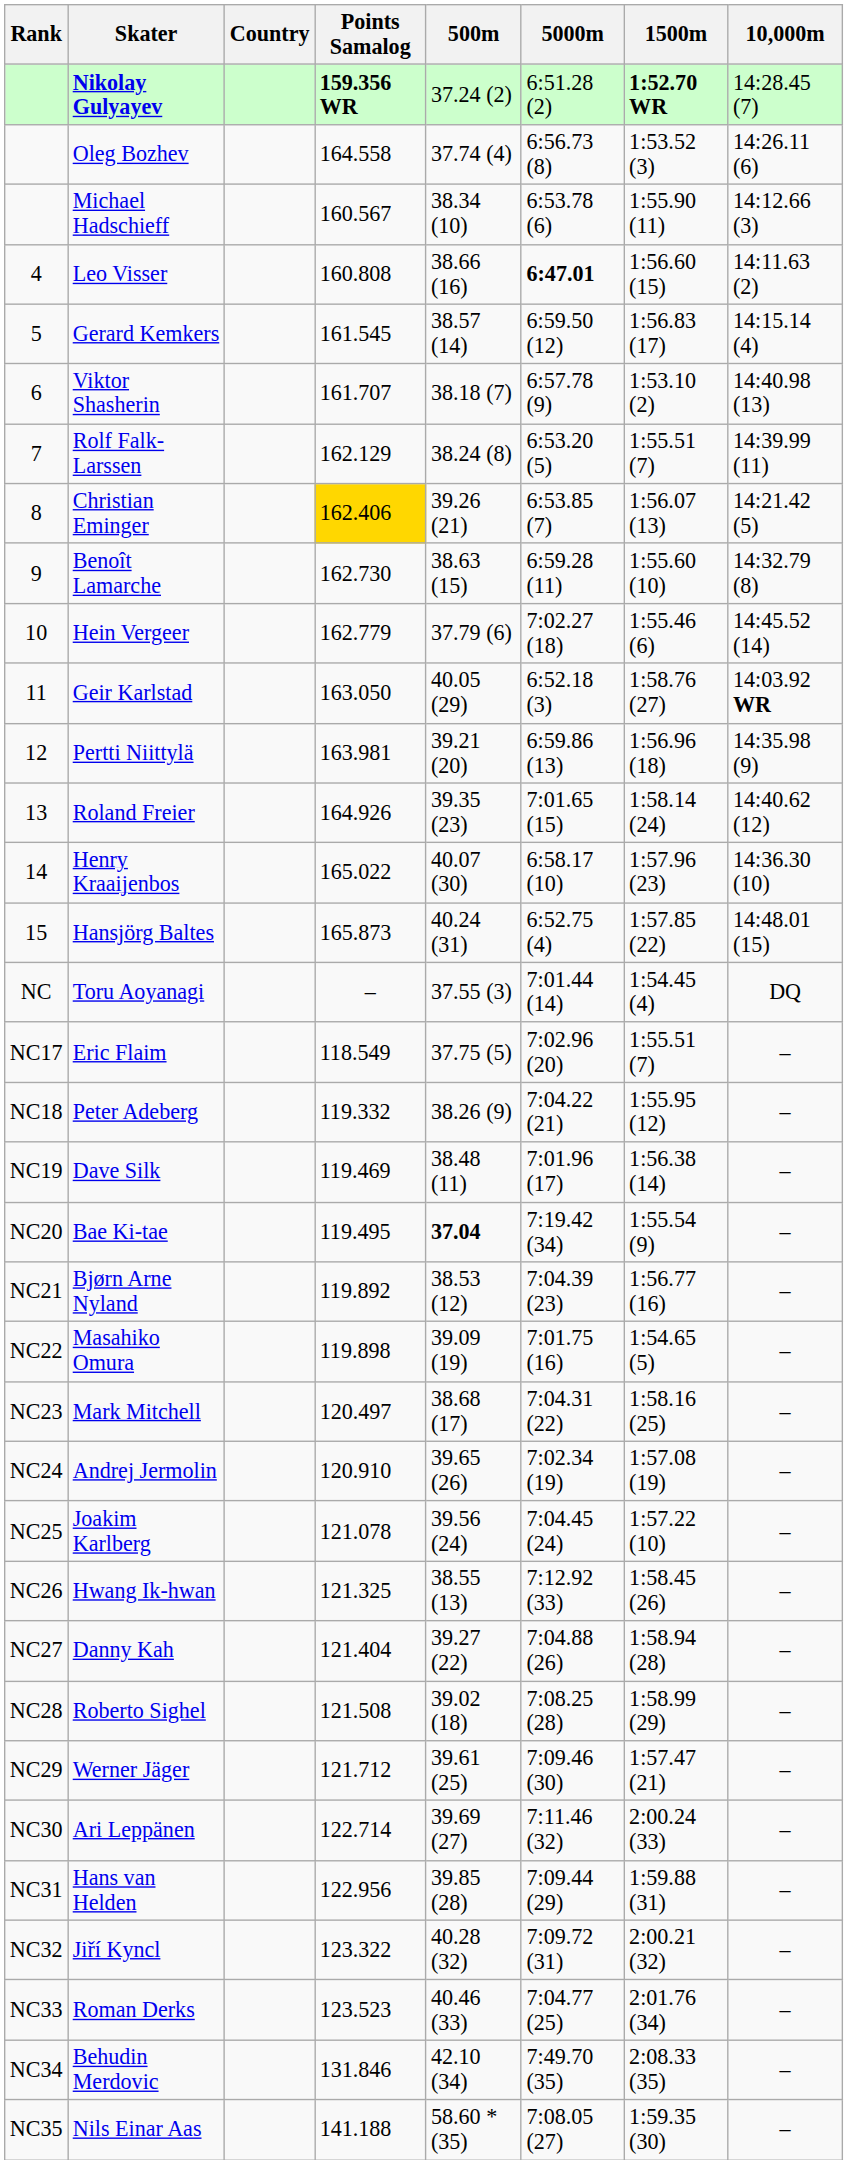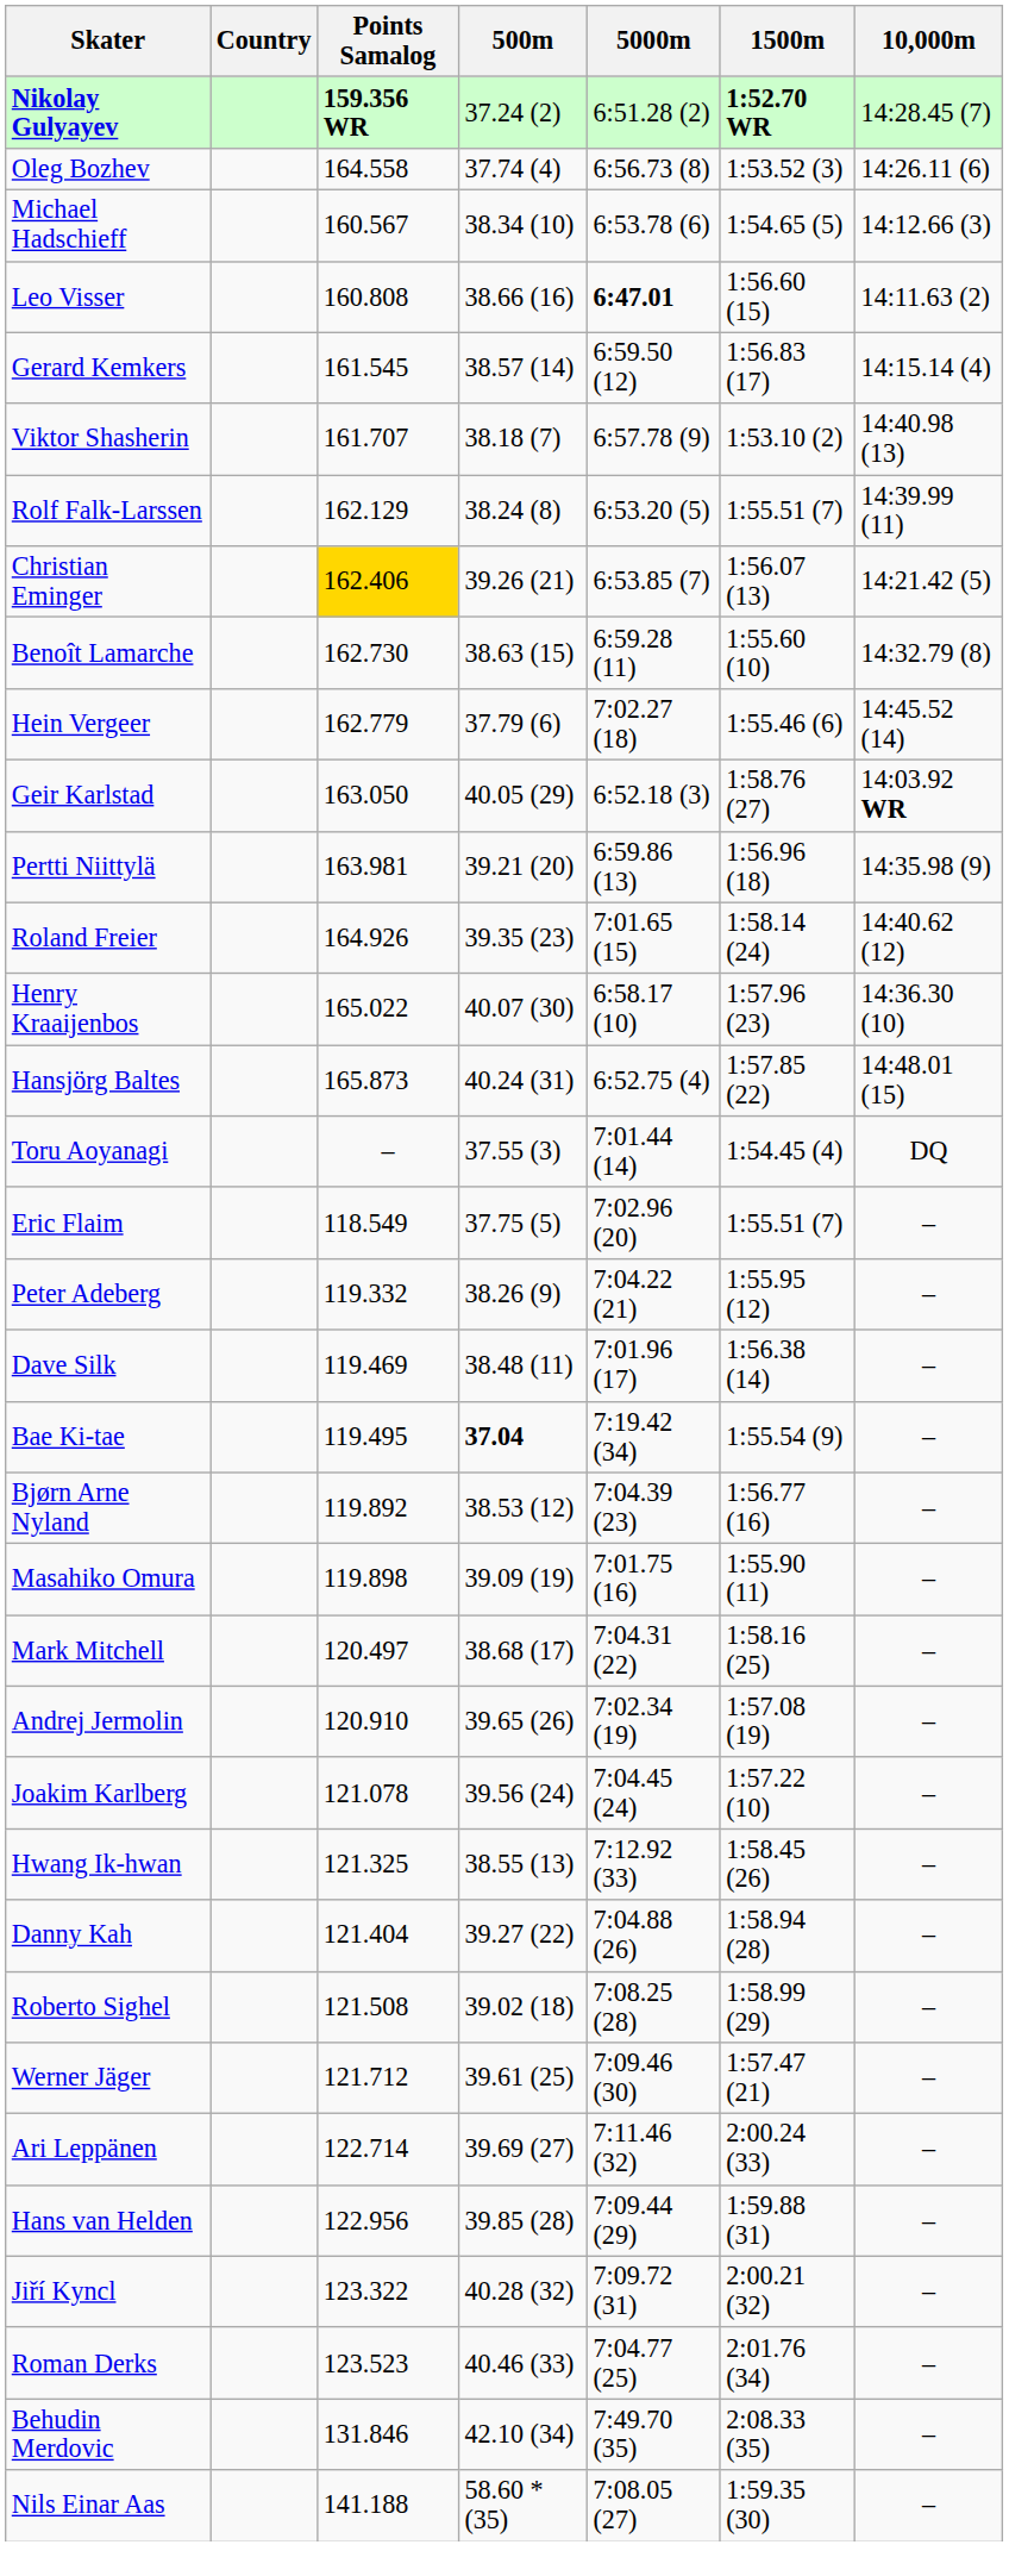 <table class="wikitable sortable" style="text-align:left">
 <tr>
-<th>Rank</th>
 <th>Skater</th>
 <th>Country</th>
 <th>Points <br> Samalog</th>
 <th>500m</th>
 <th>5000m</th>
 <th>1500m</th>
 <th>10,000m</th>
 </tr>
 <tr bgcolor=ccffcc>
-<td style="text-align:center"></td>
 <td><strong><a href='#'>Nikolay Gulyayev</a></strong></td>
 <td></td>
 <td><strong>159.356 WR</strong></td>
 <td>37.24 (2)</td>
 <td>6:51.28 (2)</td>
 <td><strong>1:52.70 WR</strong> </td>
 <td>14:28.45 (7)</td>
 </tr>
 <tr>
-<td style="text-align:center"></td>
 <td><a href='#'>Oleg Bozhev</a></td>
 <td></td>
 <td>164.558</td>
 <td>37.74 (4)</td>
 <td>6:56.73 (8)</td>
 <td>1:53.52 (3)</td>
 <td>14:26.11 (6)</td>
 </tr>
 <tr>
-<td style="text-align:center"></td>
 <td><a href='#'>Michael Hadschieff</a></td>
 <td></td>
 <td>160.567</td>
 <td>38.34 (10)</td>
 <td>6:53.78 (6)</td>
-<td>1:55.90 (11)</td>
+<td>1:54.65 (5)</td>
 <td>14:12.66 (3)</td>
 </tr>
 <tr>
-<td style="text-align:center">4</td>
 <td><a href='#'>Leo Visser</a></td>
 <td></td>
 <td>160.808</td>
 <td>38.66 (16)</td>
 <td><strong>6:47.01 </strong> </td>
 <td>1:56.60 (15)</td>
 <td>14:11.63 (2)</td>
 </tr>
 <tr>
-<td style="text-align:center">5</td>
 <td><a href='#'>Gerard Kemkers</a></td>
 <td></td>
 <td>161.545</td>
 <td>38.57 (14)</td>
 <td>6:59.50 (12)</td>
 <td>1:56.83 (17)</td>
 <td>14:15.14 (4)</td>
 </tr>
 <tr>
-<td style="text-align:center">6</td>
 <td><a href='#'>Viktor Shasherin</a></td>
 <td></td>
 <td>161.707</td>
 <td>38.18 (7)</td>
 <td>6:57.78 (9)</td>
 <td>1:53.10 (2)</td>
 <td>14:40.98 (13)</td>
 </tr>
 <tr>
-<td style="text-align:center">7</td>
 <td><a href='#'>Rolf Falk-Larssen</a></td>
 <td></td>
 <td>162.129</td>
 <td>38.24 (8)</td>
 <td>6:53.20 (5)</td>
 <td>1:55.51 (7)</td>
 <td>14:39.99 (11)</td>
 </tr>
 <tr>
-<td style="text-align:center">8</td>
 <td><a href='#'>Christian Eminger</a></td>
 <td></td>
 <td style="background: gold;">162.406</td>
 <td>39.26 (21)</td>
 <td>6:53.85 (7)</td>
 <td>1:56.07 (13)</td>
 <td>14:21.42 (5)</td>
 </tr>
 <tr>
-<td style="text-align:center">9</td>
 <td><a href='#'>Benoît Lamarche</a></td>
 <td></td>
 <td>162.730</td>
 <td>38.63 (15)</td>
 <td>6:59.28 (11)</td>
 <td>1:55.60 (10)</td>
 <td>14:32.79 (8)</td>
 </tr>
 <tr>
-<td style="text-align:center">10</td>
 <td><a href='#'>Hein Vergeer</a></td>
 <td></td>
 <td>162.779</td>
 <td>37.79 (6)</td>
 <td>7:02.27 (18)</td>
 <td>1:55.46 (6)</td>
 <td>14:45.52 (14)</td>
 </tr>
 <tr>
-<td style="text-align:center">11</td>
 <td><a href='#'>Geir Karlstad</a></td>
 <td></td>
 <td>163.050</td>
 <td>40.05 (29)</td>
 <td>6:52.18 (3)</td>
 <td>1:58.76 (27)</td>
 <td>14:03.92 <strong>WR</strong> </td>
 </tr>
 <tr>
-<td style="text-align:center">12</td>
 <td><a href='#'>Pertti Niittylä</a></td>
 <td></td>
 <td>163.981</td>
 <td>39.21 (20)</td>
 <td>6:59.86 (13)</td>
 <td>1:56.96 (18)</td>
 <td>14:35.98 (9)</td>
 </tr>
 <tr>
-<td style="text-align:center">13</td>
 <td><a href='#'>Roland Freier</a></td>
 <td></td>
 <td>164.926</td>
 <td>39.35 (23)</td>
 <td>7:01.65 (15)</td>
 <td>1:58.14 (24)</td>
 <td>14:40.62 (12)</td>
 </tr>
 <tr>
-<td style="text-align:center">14</td>
 <td><a href='#'>Henry Kraaijenbos</a></td>
 <td></td>
 <td>165.022</td>
 <td>40.07 (30)</td>
 <td>6:58.17 (10)</td>
 <td>1:57.96 (23)</td>
 <td>14:36.30 (10)</td>
 </tr>
 <tr>
-<td style="text-align:center">15</td>
 <td><a href='#'>Hansjörg Baltes</a></td>
 <td></td>
 <td>165.873</td>
 <td>40.24 (31)</td>
 <td>6:52.75 (4)</td>
 <td>1:57.85 (22)</td>
 <td>14:48.01 (15)</td>
 </tr>
 <tr>
-<td style="text-align:center">NC</td>
 <td><a href='#'>Toru Aoyanagi</a></td>
 <td></td>
 <td style="text-align:center">–</td>
 <td>37.55 (3)</td>
 <td>7:01.44 (14)</td>
 <td>1:54.45 (4)</td>
 <td style="text-align:center">DQ</td>
 </tr>
 <tr>
-<td style="text-align:center">NC17</td>
 <td><a href='#'>Eric Flaim</a></td>
 <td></td>
 <td>118.549</td>
 <td>37.75 (5)</td>
 <td>7:02.96 (20)</td>
 <td>1:55.51 (7)</td>
 <td style="text-align:center">–</td>
 </tr>
 <tr>
-<td style="text-align:center">NC18</td>
 <td><a href='#'>Peter Adeberg</a></td>
 <td></td>
 <td>119.332</td>
 <td>38.26 (9)</td>
 <td>7:04.22 (21)</td>
 <td>1:55.95 (12)</td>
 <td style="text-align:center">–</td>
 </tr>
 <tr>
-<td style="text-align:center">NC19</td>
 <td><a href='#'>Dave Silk</a></td>
 <td></td>
 <td>119.469</td>
 <td>38.48 (11)</td>
 <td>7:01.96 (17)</td>
 <td>1:56.38 (14)</td>
 <td style="text-align:center">–</td>
 </tr>
 <tr>
-<td style="text-align:center">NC20</td>
 <td><a href='#'>Bae Ki-tae</a></td>
 <td></td>
 <td>119.495</td>
 <td><strong>37.04</strong> </td>
 <td>7:19.42 (34)</td>
 <td>1:55.54 (9)</td>
 <td style="text-align:center">–</td>
 </tr>
 <tr>
-<td style="text-align:center">NC21</td>
 <td><a href='#'>Bjørn Arne Nyland</a></td>
 <td></td>
 <td>119.892</td>
 <td>38.53 (12)</td>
 <td>7:04.39 (23)</td>
 <td>1:56.77 (16)</td>
 <td style="text-align:center">–</td>
 </tr>
 <tr>
-<td style="text-align:center">NC22</td>
 <td><a href='#'>Masahiko Omura</a></td>
 <td></td>
 <td>119.898</td>
 <td>39.09 (19)</td>
 <td>7:01.75 (16)</td>
-<td>1:54.65 (5)</td>
+<td>1:55.90 (11)</td>
 <td style="text-align:center">–</td>
 </tr>
 <tr>
-<td style="text-align:center">NC23</td>
 <td><a href='#'>Mark Mitchell</a></td>
 <td></td>
 <td>120.497</td>
 <td>38.68 (17)</td>
 <td>7:04.31 (22)</td>
 <td>1:58.16 (25)</td>
 <td style="text-align:center">–</td>
 </tr>
 <tr>
-<td style="text-align:center">NC24</td>
 <td><a href='#'>Andrej Jermolin</a></td>
 <td></td>
 <td>120.910</td>
 <td>39.65 (26)</td>
 <td>7:02.34 (19)</td>
 <td>1:57.08 (19)</td>
 <td style="text-align:center">–</td>
 </tr>
 <tr>
-<td style="text-align:center">NC25</td>
 <td><a href='#'>Joakim Karlberg</a></td>
 <td></td>
 <td>121.078</td>
 <td>39.56 (24)</td>
 <td>7:04.45 (24)</td>
 <td>1:57.22 (10)</td>
 <td style="text-align:center">–</td>
 </tr>
 <tr>
-<td style="text-align:center">NC26</td>
 <td><a href='#'>Hwang Ik-hwan</a></td>
 <td></td>
 <td>121.325</td>
 <td>38.55 (13)</td>
 <td>7:12.92 (33)</td>
 <td>1:58.45 (26)</td>
 <td style="text-align:center">–</td>
 </tr>
 <tr>
-<td style="text-align:center">NC27</td>
 <td><a href='#'>Danny Kah</a></td>
 <td></td>
 <td>121.404</td>
 <td>39.27 (22)</td>
 <td>7:04.88 (26)</td>
 <td>1:58.94 (28)</td>
 <td style="text-align:center">–</td>
 </tr>
 <tr>
-<td style="text-align:center">NC28</td>
 <td><a href='#'>Roberto Sighel</a></td>
 <td></td>
 <td>121.508</td>
 <td>39.02 (18)</td>
 <td>7:08.25 (28)</td>
 <td>1:58.99 (29)</td>
 <td style="text-align:center">–</td>
 </tr>
 <tr>
-<td style="text-align:center">NC29</td>
 <td><a href='#'>Werner Jäger</a></td>
 <td></td>
 <td>121.712</td>
 <td>39.61 (25)</td>
 <td>7:09.46 (30)</td>
 <td>1:57.47 (21)</td>
 <td style="text-align:center">–</td>
 </tr>
 <tr>
-<td style="text-align:center">NC30</td>
 <td><a href='#'>Ari Leppänen</a></td>
 <td></td>
 <td>122.714</td>
 <td>39.69 (27)</td>
 <td>7:11.46 (32)</td>
 <td>2:00.24 (33)</td>
 <td style="text-align:center">–</td>
 </tr>
 <tr>
-<td style="text-align:center">NC31</td>
 <td><a href='#'>Hans van Helden</a></td>
 <td></td>
 <td>122.956</td>
 <td>39.85 (28)</td>
 <td>7:09.44 (29)</td>
 <td>1:59.88 (31)</td>
 <td style="text-align:center">–</td>
 </tr>
 <tr>
-<td style="text-align:center">NC32</td>
 <td><a href='#'>Jiří Kyncl</a></td>
 <td></td>
 <td>123.322</td>
 <td>40.28 (32)</td>
 <td>7:09.72 (31)</td>
 <td>2:00.21 (32)</td>
 <td style="text-align:center">–</td>
 </tr>
 <tr>
-<td style="text-align:center">NC33</td>
 <td><a href='#'>Roman Derks</a></td>
 <td></td>
 <td>123.523</td>
 <td>40.46 (33)</td>
 <td>7:04.77 (25)</td>
 <td>2:01.76 (34)</td>
 <td style="text-align:center">–</td>
 </tr>
 <tr>
-<td style="text-align:center">NC34</td>
 <td><a href='#'>Behudin Merdovic</a></td>
 <td></td>
 <td>131.846</td>
 <td>42.10 (34)</td>
 <td>7:49.70 (35)</td>
 <td>2:08.33 (35)</td>
 <td style="text-align:center">–</td>
 </tr>
 <tr>
-<td style="text-align:center">NC35</td>
 <td><a href='#'>Nils Einar Aas</a></td>
 <td></td>
 <td>141.188</td>
 <td>58.60 * (35)</td>
 <td>7:08.05 (27)</td>
 <td>1:59.35 (30)</td>
 <td style="text-align:center">–</td>
 </tr>
 </table>
